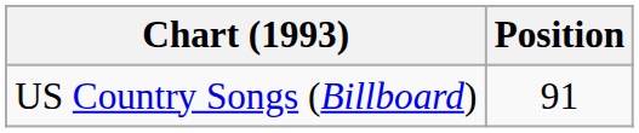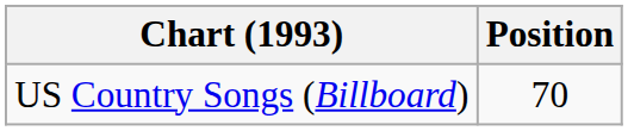 <table class="wikitable sortable">
 <tr>
 <th scope="col">Chart (1993)</th>
 <th scope="col">Position</th>
 </tr>
 <tr>
 <td>US <a href='#'>Country Songs</a> (<em><a href='#'>Billboard</a></em>)</td>
-<td align="center">91</td>
+<td align="center">70</td>
 </tr>
 </table>
